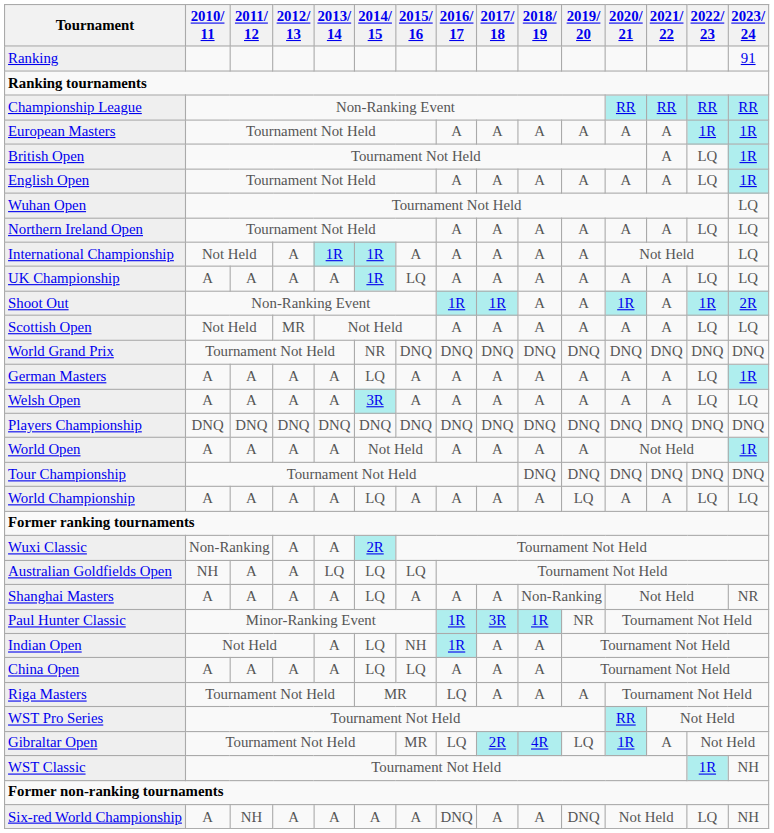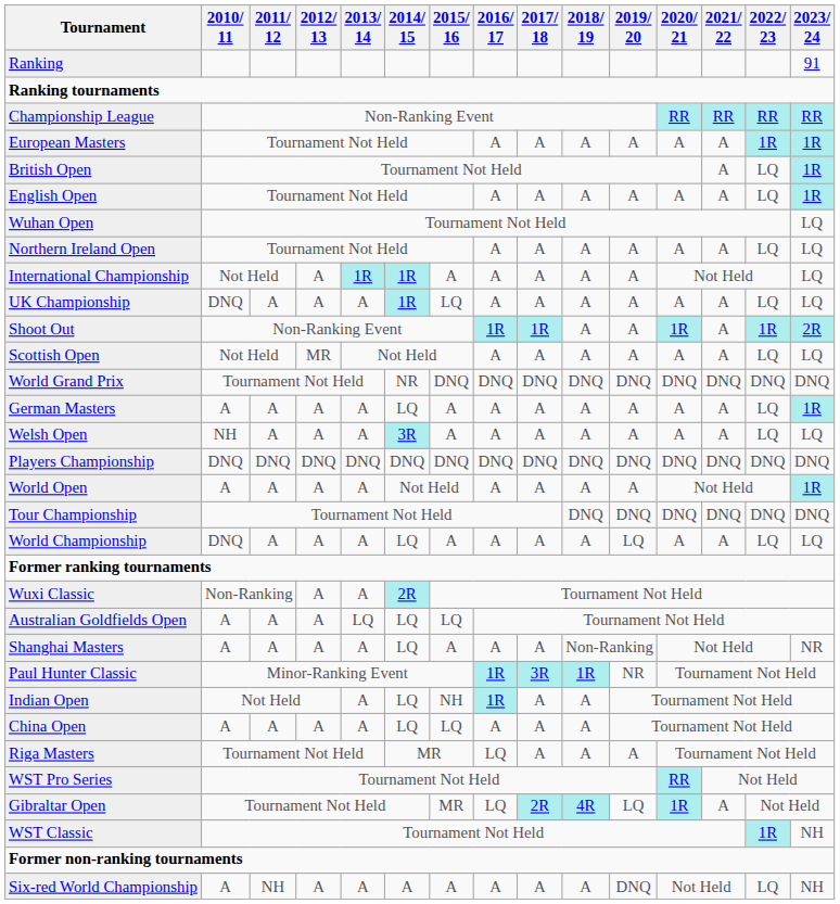 <table class="wikitable" style="font-size:85%;">
 <tr>
 <th>Tournament</th>
 <th><a href='#'>2010/<br>11</a></th>
 <th><a href='#'>2011/<br>12</a></th>
 <th><a href='#'>2012/<br>13</a></th>
 <th><a href='#'>2013/<br>14</a></th>
 <th><a href='#'>2014/<br>15</a></th>
 <th><a href='#'>2015/<br>16</a></th>
 <th><a href='#'>2016/<br>17</a></th>
 <th><a href='#'>2017/<br>18</a></th>
 <th><a href='#'>2018/<br>19</a></th>
 <th><a href='#'>2019/<br>20</a></th>
 <th><a href='#'>2020/<br>21</a></th>
 <th><a href='#'>2021/<br>22</a></th>
 <th><a href='#'>2022/<br>23</a></th>
 <th><a href='#'>2023/<br>24</a></th>
 </tr>
 <tr>
 <td style="background:#EFEFEF;"><a href='#'>Ranking</a></td>
 <td align="center"></td>
 <td align="center"></td>
 <td align="center"></td>
 <td align="center"></td>
 <td align="center"></td>
 <td align="center"></td>
 <td align="center"></td>
 <td align="center"></td>
 <td align="center"></td>
 <td align="center"></td>
 <td align="center"></td>
 <td align="center"></td>
 <td align="center"></td>
 <td align="center"><a href='#'>91</a></td>
 </tr>
 <tr>
 <td colspan="20"><strong>Ranking tournaments</strong></td>
 </tr>
 <tr>
 <td style="background:#EFEFEF;"><a href='#'>Championship League</a></td>
 <td align="center" colspan="10" style="color:#555555;">Non-Ranking Event</td>
 <td align="center" style="background:#afeeee;"><a href='#'>RR</a></td>
 <td align="center" style="background:#afeeee;"><a href='#'>RR</a></td>
 <td align="center" style="background:#afeeee;"><a href='#'>RR</a></td>
 <td align="center" style="background:#afeeee;"><a href='#'>RR</a></td>
 </tr>
 <tr>
 <td style="background:#EFEFEF;"><a href='#'>European Masters</a></td>
 <td align="center" colspan="6" style="color:#555555;">Tournament Not Held</td>
 <td align="center" style="color:#555555;">A</td>
 <td align="center" style="color:#555555;">A</td>
 <td align="center" style="color:#555555;">A</td>
 <td align="center" style="color:#555555;">A</td>
 <td align="center" style="color:#555555;">A</td>
 <td align="center" style="color:#555555;">A</td>
 <td align="center" style="background:#afeeee;"><a href='#'>1R</a></td>
 <td align="center" style="background:#afeeee;"><a href='#'>1R</a></td>
 </tr>
 <tr>
 <td style="background:#EFEFEF;"><a href='#'>British Open</a></td>
 <td align="center" colspan="11" style="color:#555555;">Tournament Not Held</td>
 <td align="center" style="color:#555555;">A</td>
 <td align="center" style="color:#555555;">LQ</td>
 <td align="center" style="background:#afeeee;"><a href='#'>1R</a></td>
 </tr>
 <tr>
 <td style="background:#EFEFEF;"><a href='#'>English Open</a></td>
 <td align="center" colspan="6" style="color:#555555;">Tournament Not Held</td>
 <td align="center" style="color:#555555;">A</td>
 <td align="center" style="color:#555555;">A</td>
 <td align="center" style="color:#555555;">A</td>
 <td align="center" style="color:#555555;">A</td>
 <td align="center" style="color:#555555;">A</td>
 <td align="center" style="color:#555555;">A</td>
 <td align="center" style="color:#555555;">LQ</td>
 <td align="center" style="background:#afeeee;"><a href='#'>1R</a></td>
 </tr>
 <tr>
 <td style="background:#EFEFEF;"><a href='#'>Wuhan Open</a></td>
 <td align="center" colspan="13" style="color:#555555;">Tournament Not Held</td>
 <td align="center" style="color:#555555;">LQ</td>
 </tr>
 <tr>
 <td style="background:#EFEFEF;"><a href='#'>Northern Ireland Open</a></td>
 <td align="center" colspan="6" style="color:#555555;">Tournament Not Held</td>
 <td align="center" style="color:#555555;">A</td>
 <td align="center" style="color:#555555;">A</td>
 <td align="center" style="color:#555555;">A</td>
 <td align="center" style="color:#555555;">A</td>
 <td align="center" style="color:#555555;">A</td>
 <td align="center" style="color:#555555;">A</td>
 <td align="center" style="color:#555555;">LQ</td>
 <td align="center" style="color:#555555;">LQ</td>
 </tr>
 <tr>
 <td style="background:#EFEFEF;"><a href='#'>International Championship</a></td>
 <td align="center" colspan="2" style="color:#555555;">Not Held</td>
 <td align="center" style="color:#555555;">A</td>
 <td align="center" style="background:#afeeee;"><a href='#'>1R</a></td>
 <td align="center" style="background:#afeeee;"><a href='#'>1R</a></td>
 <td align="center" style="color:#555555;">A</td>
 <td align="center" style="color:#555555;">A</td>
 <td align="center" style="color:#555555;">A</td>
 <td align="center" style="color:#555555;">A</td>
 <td align="center" style="color:#555555;">A</td>
 <td align="center" colspan="3" style="color:#555555;">Not Held</td>
 <td align="center" style="color:#555555;">LQ</td>
 </tr>
 <tr>
 <td style="background:#EFEFEF;"><a href='#'>UK Championship</a></td>
-<td align="center" style="color:#555555;">A</td>
+<td align="center" style="color:#555555;">DNQ</td>
 <td align="center" style="color:#555555;">A</td>
 <td align="center" style="color:#555555;">A</td>
 <td align="center" style="color:#555555;">A</td>
 <td align="center" style="background:#afeeee;"><a href='#'>1R</a></td>
 <td align="center" style="color:#555555;">LQ</td>
 <td align="center" style="color:#555555;">A</td>
 <td align="center" style="color:#555555;">A</td>
 <td align="center" style="color:#555555;">A</td>
 <td align="center" style="color:#555555;">A</td>
 <td align="center" style="color:#555555;">A</td>
 <td align="center" style="color:#555555;">A</td>
 <td align="center" style="color:#555555;">LQ</td>
 <td align="center" style="color:#555555;">LQ</td>
 </tr>
 <tr>
 <td style="background:#EFEFEF;"><a href='#'>Shoot Out</a></td>
 <td align="center" colspan="6" style="color:#555555;">Non-Ranking Event</td>
 <td align="center" style="background:#afeeee;"><a href='#'>1R</a></td>
 <td align="center" style="background:#afeeee;"><a href='#'>1R</a></td>
 <td align="center" style="color:#555555;">A</td>
 <td align="center" style="color:#555555;">A</td>
 <td align="center" style="background:#afeeee;"><a href='#'>1R</a></td>
 <td align="center" style="color:#555555;">A</td>
 <td align="center" style="background:#afeeee;"><a href='#'>1R</a></td>
 <td align="center" style="background:#afeeee;"><a href='#'>2R</a></td>
 </tr>
 <tr>
 <td style="background:#EFEFEF;"><a href='#'>Scottish Open</a></td>
 <td align="center" colspan="2" style="color:#555555;">Not Held</td>
 <td align="center" style="color:#555555;">MR</td>
 <td align="center" colspan="3" style="color:#555555;">Not Held</td>
 <td align="center" style="color:#555555;">A</td>
 <td align="center" style="color:#555555;">A</td>
 <td align="center" style="color:#555555;">A</td>
 <td align="center" style="color:#555555;">A</td>
 <td align="center" style="color:#555555;">A</td>
 <td align="center" style="color:#555555;">A</td>
 <td align="center" style="color:#555555;">LQ</td>
 <td align="center" style="color:#555555;">LQ</td>
 </tr>
 <tr>
 <td style="background:#EFEFEF;"><a href='#'>World Grand Prix</a></td>
 <td align="center" colspan="4" style="color:#555555;">Tournament Not Held</td>
 <td align="center" style="color:#555555;">NR</td>
 <td align="center" style="color:#555555;">DNQ</td>
 <td align="center" style="color:#555555;">DNQ</td>
 <td align="center" style="color:#555555;">DNQ</td>
 <td align="center" style="color:#555555;">DNQ</td>
 <td align="center" style="color:#555555;">DNQ</td>
 <td align="center" style="color:#555555;">DNQ</td>
 <td align="center" style="color:#555555;">DNQ</td>
 <td align="center" style="color:#555555;">DNQ</td>
 <td align="center" style="color:#555555;">DNQ</td>
 </tr>
 <tr>
 <td style="background:#EFEFEF;"><a href='#'>German Masters</a></td>
 <td align="center" style="color:#555555;">A</td>
 <td align="center" style="color:#555555;">A</td>
 <td align="center" style="color:#555555;">A</td>
 <td align="center" style="color:#555555;">A</td>
 <td align="center" style="color:#555555;">LQ</td>
 <td align="center" style="color:#555555;">A</td>
 <td align="center" style="color:#555555;">A</td>
 <td align="center" style="color:#555555;">A</td>
 <td align="center" style="color:#555555;">A</td>
 <td align="center" style="color:#555555;">A</td>
 <td align="center" style="color:#555555;">A</td>
 <td align="center" style="color:#555555;">A</td>
 <td align="center" style="color:#555555;">LQ</td>
 <td align="center" style="background:#afeeee;"><a href='#'>1R</a></td>
 </tr>
 <tr>
 <td style="background:#EFEFEF;"><a href='#'>Welsh Open</a></td>
-<td align="center" style="color:#555555;">A</td>
+<td align="center" style="color:#555555;">NH</td>
 <td align="center" style="color:#555555;">A</td>
 <td align="center" style="color:#555555;">A</td>
 <td align="center" style="color:#555555;">A</td>
 <td align="center" style="background:#afeeee;"><a href='#'>3R</a></td>
 <td align="center" style="color:#555555;">A</td>
 <td align="center" style="color:#555555;">A</td>
 <td align="center" style="color:#555555;">A</td>
 <td align="center" style="color:#555555;">A</td>
 <td align="center" style="color:#555555;">A</td>
 <td align="center" style="color:#555555;">A</td>
 <td align="center" style="color:#555555;">A</td>
 <td align="center" style="color:#555555;">LQ</td>
 <td align="center" style="color:#555555;">LQ</td>
 </tr>
 <tr>
 <td style="background:#EFEFEF;"><a href='#'>Players Championship</a></td>
 <td align="center" style="color:#555555;">DNQ</td>
 <td align="center" style="color:#555555;">DNQ</td>
 <td align="center" style="color:#555555;">DNQ</td>
 <td align="center" style="color:#555555;">DNQ</td>
 <td align="center" style="color:#555555;">DNQ</td>
 <td align="center" style="color:#555555;">DNQ</td>
 <td align="center" style="color:#555555;">DNQ</td>
 <td align="center" style="color:#555555;">DNQ</td>
 <td align="center" style="color:#555555;">DNQ</td>
 <td align="center" style="color:#555555;">DNQ</td>
 <td align="center" style="color:#555555;">DNQ</td>
 <td align="center" style="color:#555555;">DNQ</td>
 <td align="center" style="color:#555555;">DNQ</td>
 <td align="center" style="color:#555555;">DNQ</td>
 </tr>
 <tr>
 <td style="background:#EFEFEF;"><a href='#'>World Open</a></td>
 <td align="center" style="color:#555555;">A</td>
 <td align="center" style="color:#555555;">A</td>
 <td align="center" style="color:#555555;">A</td>
 <td align="center" style="color:#555555;">A</td>
 <td align="center" colspan="2" style="color:#555555;">Not Held</td>
 <td align="center" style="color:#555555;">A</td>
 <td align="center" style="color:#555555;">A</td>
 <td align="center" style="color:#555555;">A</td>
 <td align="center" style="color:#555555;">A</td>
 <td align="center" colspan="3" style="color:#555555;">Not Held</td>
 <td align="center" style="background:#afeeee;"><a href='#'>1R</a></td>
 </tr>
 <tr>
 <td style="background:#EFEFEF;"><a href='#'>Tour Championship</a></td>
 <td align="center" colspan="8" style="color:#555555;">Tournament Not Held</td>
 <td align="center" style="color:#555555;">DNQ</td>
 <td align="center" style="color:#555555;">DNQ</td>
 <td align="center" style="color:#555555;">DNQ</td>
 <td align="center" style="color:#555555;">DNQ</td>
 <td align="center" style="color:#555555;">DNQ</td>
 <td align="center" style="color:#555555;">DNQ</td>
 </tr>
 <tr>
 <td style="background:#EFEFEF;"><a href='#'>World Championship</a></td>
-<td align="center" style="color:#555555;">A</td>
+<td align="center" style="color:#555555;">DNQ</td>
 <td align="center" style="color:#555555;">A</td>
 <td align="center" style="color:#555555;">A</td>
 <td align="center" style="color:#555555;">A</td>
 <td align="center" style="color:#555555;">LQ</td>
 <td align="center" style="color:#555555;">A</td>
 <td align="center" style="color:#555555;">A</td>
 <td align="center" style="color:#555555;">A</td>
 <td align="center" style="color:#555555;">A</td>
 <td align="center" style="color:#555555;">LQ</td>
 <td align="center" style="color:#555555;">A</td>
 <td align="center" style="color:#555555;">A</td>
 <td align="center" style="color:#555555;">LQ</td>
 <td align="center" style="color:#555555;">LQ</td>
 </tr>
 <tr>
 <td colspan="20"><strong>Former ranking tournaments</strong></td>
 </tr>
 <tr>
 <td style="background:#EFEFEF;"><a href='#'>Wuxi Classic</a></td>
 <td align="center" colspan="2" style="color:#555555;">Non-Ranking</td>
 <td align="center" style="color:#555555;">A</td>
 <td align="center" style="color:#555555;">A</td>
 <td align="center" style="background:#afeeee;"><a href='#'>2R</a></td>
 <td align="center" colspan="20" style="color:#555555;">Tournament Not Held</td>
 </tr>
 <tr>
 <td style="background:#EFEFEF;"><a href='#'>Australian Goldfields Open</a></td>
-<td align="center" style="color:#555555;">NH</td>
+<td align="center" style="color:#555555;">A</td>
 <td align="center" style="color:#555555;">A</td>
 <td align="center" style="color:#555555;">A</td>
 <td align="center" style="color:#555555;">LQ</td>
 <td align="center" style="color:#555555;">LQ</td>
 <td align="center" style="color:#555555;">LQ</td>
 <td align="center" colspan="20" style="color:#555555;">Tournament Not Held</td>
 </tr>
 <tr>
 <td style="background:#EFEFEF;"><a href='#'>Shanghai Masters</a></td>
 <td align="center" style="color:#555555;">A</td>
 <td align="center" style="color:#555555;">A</td>
 <td align="center" style="color:#555555;">A</td>
 <td align="center" style="color:#555555;">A</td>
 <td align="center" style="color:#555555;">LQ</td>
 <td align="center" style="color:#555555;">A</td>
 <td align="center" style="color:#555555;">A</td>
 <td align="center" style="color:#555555;">A</td>
 <td align="center" colspan="2" style="color:#555555;">Non-Ranking</td>
 <td align="center" colspan="3" style="color:#555555;">Not Held</td>
 <td align="center" style="color:#555555;">NR</td>
 </tr>
 <tr>
 <td style="background:#EFEFEF;"><a href='#'>Paul Hunter Classic</a></td>
 <td align="center" colspan="6" style="color:#555555;">Minor-Ranking Event</td>
 <td align="center" style="background:#afeeee;"><a href='#'>1R</a></td>
 <td align="center" style="background:#afeeee;"><a href='#'>3R</a></td>
 <td align="center" style="background:#afeeee;"><a href='#'>1R</a></td>
 <td align="center" style="color:#555555;">NR</td>
 <td align="center" colspan="4" style="color:#555555;">Tournament Not Held</td>
 </tr>
 <tr>
 <td style="background:#EFEFEF;"><a href='#'>Indian Open</a></td>
 <td align="center" colspan="3" style="color:#555555;">Not Held</td>
 <td align="center" style="color:#555555;">A</td>
 <td align="center" style="color:#555555;">LQ</td>
 <td align="center" style="color:#555555;">NH</td>
 <td align="center" style="background:#afeeee;"><a href='#'>1R</a></td>
 <td align="center" style="color:#555555;">A</td>
 <td align="center" style="color:#555555;">A</td>
 <td align="center" colspan="5" style="color:#555555;">Tournament Not Held</td>
 </tr>
 <tr>
 <td style="background:#EFEFEF;"><a href='#'>China Open</a></td>
 <td align="center" style="color:#555555;">A</td>
 <td align="center" style="color:#555555;">A</td>
 <td align="center" style="color:#555555;">A</td>
 <td align="center" style="color:#555555;">A</td>
 <td align="center" style="color:#555555;">LQ</td>
 <td align="center" style="color:#555555;">LQ</td>
 <td align="center" style="color:#555555;">A</td>
 <td align="center" style="color:#555555;">A</td>
 <td align="center" style="color:#555555;">A</td>
 <td align="center" colspan="5" style="color:#555555;">Tournament Not Held</td>
 </tr>
 <tr>
 <td style="background:#EFEFEF;"><a href='#'>Riga Masters</a></td>
 <td align="center" colspan="4" style="color:#555555;">Tournament Not Held</td>
 <td align="center" colspan="2" style="color:#555555;">MR</td>
 <td align="center" style="color:#555555;">LQ</td>
 <td align="center" style="color:#555555;">A</td>
 <td align="center" style="color:#555555;">A</td>
 <td align="center" style="color:#555555;">A</td>
 <td align="center" colspan="4" style="color:#555555;">Tournament Not Held</td>
 </tr>
 <tr>
 <td style="background:#EFEFEF;"><a href='#'>WST Pro Series</a></td>
 <td align="center" colspan="10" style="color:#555555;">Tournament Not Held</td>
 <td align="center" style="background:#afeeee;"><a href='#'>RR</a></td>
 <td align="center" colspan="3" style="color:#555555;">Not Held</td>
 </tr>
 <tr>
 <td style="background:#EFEFEF;"><a href='#'>Gibraltar Open</a></td>
 <td align="center" colspan="5" style="color:#555555;">Tournament Not Held</td>
 <td align="center" style="color:#555555;">MR</td>
 <td align="center" style="color:#555555;">LQ</td>
 <td align="center" style="background:#afeeee;"><a href='#'>2R</a></td>
 <td align="center" style="background:#afeeee;"><a href='#'>4R</a></td>
 <td align="center" style="color:#555555;">LQ</td>
 <td align="center" style="background:#afeeee;"><a href='#'>1R</a></td>
 <td align="center" style="color:#555555;">A</td>
 <td align="center" colspan="2" style="color:#555555;">Not Held</td>
 </tr>
 <tr>
 <td style="background:#EFEFEF;"><a href='#'>WST Classic</a></td>
 <td align="center" colspan="12" style="color:#555555;">Tournament Not Held</td>
 <td align="center" style="background:#afeeee;"><a href='#'>1R</a></td>
 <td align="center" style="color:#555555;">NH</td>
 </tr>
 <tr>
 <td colspan="20"><strong>Former non-ranking tournaments</strong></td>
 </tr>
 <tr>
 <td style="background:#EFEFEF;"><a href='#'>Six-red World Championship</a></td>
 <td align="center" style="color:#555555;">A</td>
 <td align="center" style="color:#555555;">NH</td>
 <td align="center" style="color:#555555;">A</td>
 <td align="center" style="color:#555555;">A</td>
 <td align="center" style="color:#555555;">A</td>
 <td align="center" style="color:#555555;">A</td>
-<td align="center" style="color:#555555;">DNQ</td>
+<td align="center" style="color:#555555;">A</td>
 <td align="center" style="color:#555555;">A</td>
 <td align="center" style="color:#555555;">A</td>
 <td align="center" style="color:#555555;">DNQ</td>
 <td align="center" colspan="2" style="color:#555555;">Not Held</td>
 <td align="center" style="color:#555555;">LQ</td>
 <td align="center" style="color:#555555;">NH</td>
 </tr>
 </table>
